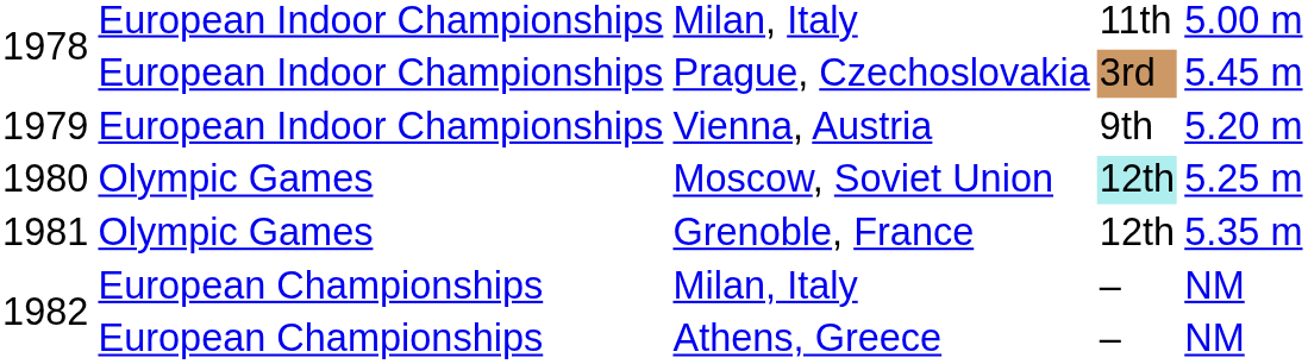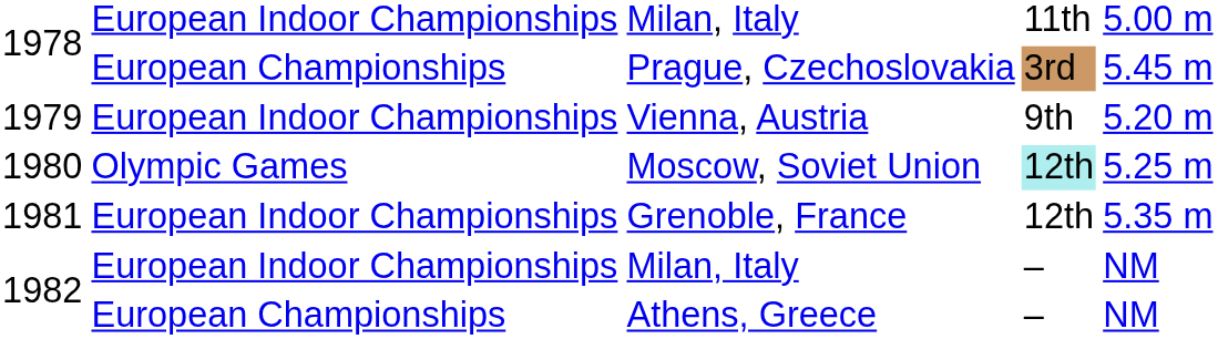 <table>
 <tr>
 <td rowspan=2>1978</td>
 <td><a href='#'>European Indoor Championships</a></td>
 <td><a href='#'>Milan</a>, <a href='#'>Italy</a></td>
 <td>11th</td>
 <td><a href='#'>5.00 m</a></td>
 </tr>
 <tr>
-<td><a href='#'>European Indoor Championships</a></td>
+<td><a href='#'>European Championships</a></td>
 <td><a href='#'>Prague</a>, <a href='#'>Czechoslovakia</a></td>
 <td bgcolor="cc9966">3rd</td>
 <td><a href='#'>5.45 m</a></td>
 </tr>
 <tr>
 <td>1979</td>
 <td><a href='#'>European Indoor Championships</a></td>
 <td><a href='#'>Vienna</a>, <a href='#'>Austria</a></td>
 <td>9th</td>
 <td><a href='#'>5.20 m</a></td>
 </tr>
 <tr>
 <td>1980</td>
 <td><a href='#'>Olympic Games</a></td>
 <td><a href='#'>Moscow</a>, <a href='#'>Soviet Union</a></td>
 <td style="background: paleturquoise;">12th</td>
 <td><a href='#'>5.25 m</a></td>
 </tr>
 <tr>
 <td>1981</td>
-<td><a href='#'>Olympic Games</a></td>
+<td><a href='#'>European Indoor Championships</a></td>
 <td><a href='#'>Grenoble</a>, <a href='#'>France</a></td>
 <td>12th</td>
 <td><a href='#'>5.35 m</a></td>
 </tr>
 <tr>
 <td rowspan=2>1982</td>
-<td><a href='#'>European Championships</a></td>
+<td><a href='#'>European Indoor Championships</a></td>
 <td><a href='#'>Milan, Italy</a></td>
 <td>–</td>
 <td><a href='#'>NM</a></td>
 </tr>
 <tr>
 <td><a href='#'>European Championships</a></td>
 <td><a href='#'>Athens, Greece</a></td>
 <td>–</td>
 <td><a href='#'>NM</a></td>
 </tr>
 </table>
